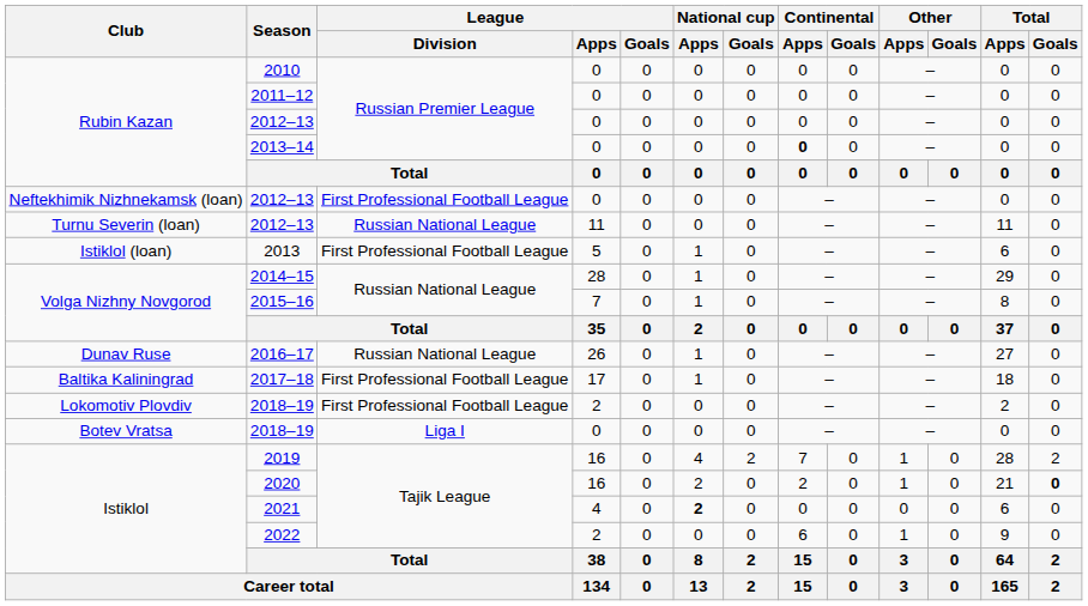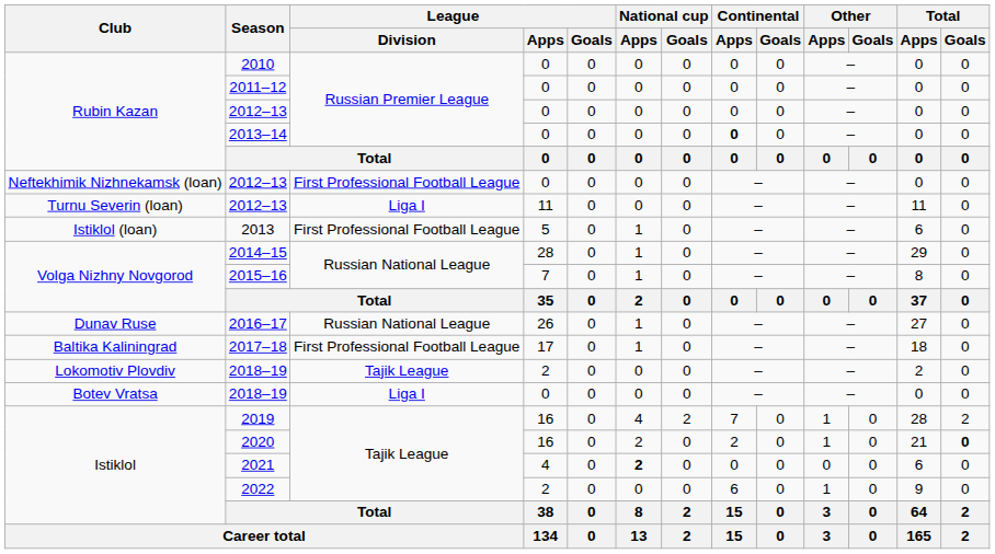 <table class="wikitable" style="text-align:center">
 <tr>
 <th rowspan="2">Club</th>
 <th rowspan="2">Season</th>
 <th colspan="3">League</th>
 <th colspan="2">National cup</th>
 <th colspan="2">Continental</th>
 <th colspan="2">Other</th>
 <th colspan="2">Total</th>
 </tr>
 <tr>
 <th>Division</th>
 <th>Apps</th>
 <th>Goals</th>
 <th>Apps</th>
 <th>Goals</th>
 <th>Apps</th>
 <th>Goals</th>
 <th>Apps</th>
 <th>Goals</th>
 <th>Apps</th>
 <th>Goals</th>
 </tr>
 <tr>
 <td rowspan="5"><a href='#'>Rubin Kazan</a></td>
 <td><a href='#'>2010</a></td>
 <td rowspan="4"><a href='#'>Russian Premier League</a></td>
 <td>0</td>
 <td>0</td>
 <td>0</td>
 <td>0</td>
 <td>0</td>
 <td>0</td>
 <td colspan="2">–</td>
 <td>0</td>
 <td>0</td>
 </tr>
 <tr>
 <td><a href='#'>2011–12</a></td>
 <td>0</td>
 <td>0</td>
 <td>0</td>
 <td>0</td>
 <td>0</td>
 <td>0</td>
 <td colspan="2">–</td>
 <td>0</td>
 <td>0</td>
 </tr>
 <tr>
 <td><a href='#'>2012–13</a></td>
 <td>0</td>
 <td>0</td>
 <td>0</td>
 <td>0</td>
 <td>0</td>
 <td>0</td>
 <td colspan="2">–</td>
 <td>0</td>
 <td>0</td>
 </tr>
 <tr>
 <td><a href='#'>2013–14</a></td>
 <td>0</td>
 <td>0</td>
 <td>0</td>
 <td>0</td>
 <td><strong>0</strong></td>
 <td>0</td>
 <td colspan="2">–</td>
 <td>0</td>
 <td>0</td>
 </tr>
 <tr>
 <th colspan="2">Total</th>
 <th>0</th>
 <th>0</th>
 <th>0</th>
 <th>0</th>
 <th>0</th>
 <th>0</th>
 <th>0</th>
 <th>0</th>
 <th>0</th>
 <th>0</th>
 </tr>
 <tr>
 <td><a href='#'>Neftekhimik Nizhnekamsk</a> (loan)</td>
 <td><a href='#'>2012–13</a></td>
 <td><a href='#'>First Professional Football League</a></td>
 <td>0</td>
 <td>0</td>
 <td>0</td>
 <td>0</td>
 <td colspan="2">–</td>
 <td colspan="2">–</td>
 <td>0</td>
 <td>0</td>
 </tr>
 <tr>
 <td><a href='#'>Turnu Severin</a> (loan)</td>
 <td><a href='#'>2012–13</a></td>
-<td><a href='#'>Russian National League</a></td>
+<td><a href='#'>Liga I</a></td>
 <td>11</td>
 <td>0</td>
 <td>0</td>
 <td>0</td>
 <td colspan="2">–</td>
 <td colspan="2">–</td>
 <td>11</td>
 <td>0</td>
 </tr>
 <tr>
 <td><a href='#'>Istiklol</a> (loan)</td>
 <td>2013</td>
 <td>First Professional Football League</td>
 <td>5</td>
 <td>0</td>
 <td>1</td>
 <td>0</td>
 <td colspan="2">–</td>
 <td colspan="2">–</td>
 <td>6</td>
 <td>0</td>
 </tr>
 <tr>
 <td rowspan="3"><a href='#'>Volga Nizhny Novgorod</a></td>
 <td><a href='#'>2014–15</a></td>
 <td rowspan="2">Russian National League</td>
 <td>28</td>
 <td>0</td>
 <td>1</td>
 <td>0</td>
 <td colspan="2">–</td>
 <td colspan="2">–</td>
 <td>29</td>
 <td>0</td>
 </tr>
 <tr>
 <td><a href='#'>2015–16</a></td>
 <td>7</td>
 <td>0</td>
 <td>1</td>
 <td>0</td>
 <td colspan="2">–</td>
 <td colspan="2">–</td>
 <td>8</td>
 <td>0</td>
 </tr>
 <tr>
 <th colspan="2">Total</th>
 <th>35</th>
 <th>0</th>
 <th>2</th>
 <th>0</th>
 <th>0</th>
 <th>0</th>
 <th>0</th>
 <th>0</th>
 <th>37</th>
 <th>0</th>
 </tr>
 <tr>
 <td><a href='#'>Dunav Ruse</a></td>
 <td><a href='#'>2016–17</a></td>
 <td>Russian National League</td>
 <td>26</td>
 <td>0</td>
 <td>1</td>
 <td>0</td>
 <td colspan="2">–</td>
 <td colspan="2">–</td>
 <td>27</td>
 <td>0</td>
 </tr>
 <tr>
 <td><a href='#'>Baltika Kaliningrad</a></td>
 <td><a href='#'>2017–18</a></td>
 <td>First Professional Football League</td>
 <td>17</td>
 <td>0</td>
 <td>1</td>
 <td>0</td>
 <td colspan="2">–</td>
 <td colspan="2">–</td>
 <td>18</td>
 <td>0</td>
 </tr>
 <tr>
 <td><a href='#'>Lokomotiv Plovdiv</a></td>
 <td><a href='#'>2018–19</a></td>
-<td>First Professional Football League</td>
+<td><a href='#'>Tajik League</a></td>
 <td>2</td>
 <td>0</td>
 <td>0</td>
 <td>0</td>
 <td colspan="2">–</td>
 <td colspan="2">–</td>
 <td>2</td>
 <td>0</td>
 </tr>
 <tr>
 <td><a href='#'>Botev Vratsa</a></td>
 <td><a href='#'>2018–19</a></td>
 <td><a href='#'>Liga I</a></td>
 <td>0</td>
 <td>0</td>
 <td>0</td>
 <td>0</td>
 <td colspan="2">–</td>
 <td colspan="2">–</td>
 <td>0</td>
 <td>0</td>
 </tr>
 <tr>
 <td rowspan="5">Istiklol</td>
 <td><a href='#'>2019</a></td>
 <td rowspan="4">Tajik League</td>
 <td>16</td>
 <td>0</td>
 <td>4</td>
 <td>2</td>
 <td>7</td>
 <td>0</td>
 <td>1</td>
 <td>0</td>
 <td>28</td>
 <td>2</td>
 </tr>
 <tr>
 <td><a href='#'>2020</a></td>
 <td>16</td>
 <td>0</td>
 <td>2</td>
 <td>0</td>
 <td>2</td>
 <td>0</td>
 <td>1</td>
 <td>0</td>
 <td>21</td>
 <td><strong>0</strong></td>
 </tr>
 <tr>
 <td><a href='#'>2021</a></td>
 <td>4</td>
 <td>0</td>
 <td><strong>2</strong></td>
 <td>0</td>
 <td>0</td>
 <td>0</td>
 <td>0</td>
 <td>0</td>
 <td>6</td>
 <td>0</td>
 </tr>
 <tr>
 <td><a href='#'>2022</a></td>
 <td>2</td>
 <td>0</td>
 <td>0</td>
 <td>0</td>
 <td>6</td>
 <td>0</td>
 <td>1</td>
 <td>0</td>
 <td>9</td>
 <td>0</td>
 </tr>
 <tr>
 <th colspan="2">Total</th>
 <th>38</th>
 <th>0</th>
 <th>8</th>
 <th>2</th>
 <th>15</th>
 <th>0</th>
 <th>3</th>
 <th>0</th>
 <th>64</th>
 <th>2</th>
 </tr>
 <tr>
 <th colspan="3">Career total</th>
 <th>134</th>
 <th>0</th>
 <th>13</th>
 <th>2</th>
 <th>15</th>
 <th>0</th>
 <th>3</th>
 <th>0</th>
 <th>165</th>
 <th>2</th>
 </tr>
 </table>
